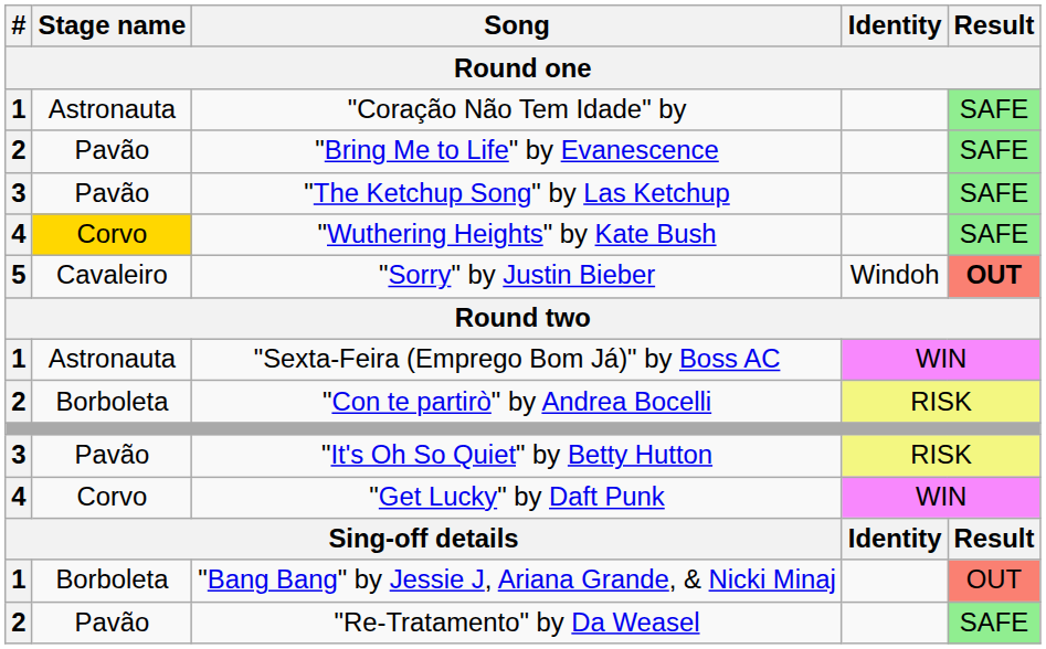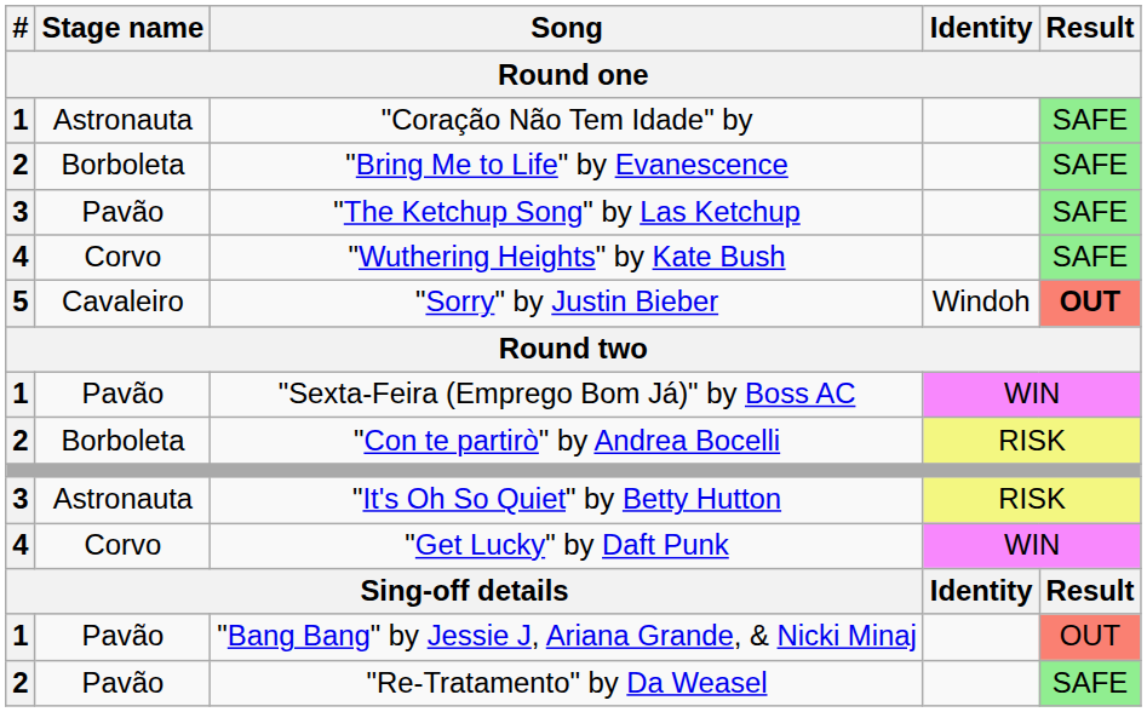 <table class="wikitable plainrowheaders" style="text-align: center;">
 <tr>
 <th>#</th>
 <th>Stage name</th>
 <th>Song</th>
 <th>Identity</th>
 <th colspan=2>Result</th>
 </tr>
 <tr>
 <th colspan="5">Round one</th>
 </tr>
 <tr>
 <th>1</th>
 <td>Astronauta</td>
 <td>"Coração Não Tem Idade" by </td>
 <td></td>
 <td colspan=2 bgcolor="lightgreen">SAFE</td>
 </tr>
 <tr>
 <th>2</th>
-<td>Pavão</td>
+<td>Borboleta</td>
 <td>"<a href='#'>Bring Me to Life</a>" by <a href='#'>Evanescence</a></td>
 <td></td>
 <td colspan=2 bgcolor="lightgreen">SAFE</td>
 </tr>
 <tr>
 <th>3</th>
 <td>Pavão</td>
 <td>"<a href='#'>The Ketchup Song</a>" by <a href='#'>Las Ketchup</a></td>
 <td></td>
 <td colspan=2 bgcolor="lightgreen">SAFE</td>
 </tr>
 <tr>
 <th>4</th>
-<td style="background: gold;">Corvo</td>
+<td>Corvo</td>
 <td>"<a href='#'>Wuthering Heights</a>" by <a href='#'>Kate Bush</a></td>
 <td></td>
 <td colspan=2 bgcolor="lightgreen">SAFE</td>
 </tr>
 <tr>
 <th>5</th>
 <td>Cavaleiro</td>
 <td>"<a href='#'>Sorry</a>" by <a href='#'>Justin Bieber</a></td>
 <td>Windoh</td>
 <td bgcolor=salmon><strong>OUT</strong></td>
 </tr>
 <tr>
 <th colspan="5">Round two</th>
 </tr>
 <tr>
 <th>1</th>
-<td>Astronauta</td>
+<td>Pavão</td>
 <td>"Sexta-Feira (Emprego Bom Já)" by <a href='#'>Boss AC</a></td>
 <td colspan="2" bgcolor="#F888FD">WIN</td>
 </tr>
 <tr>
 <th>2</th>
 <td>Borboleta</td>
 <td>"<a href='#'>Con te partirò</a>" by <a href='#'>Andrea Bocelli</a></td>
 <td colspan="2" bgcolor="#F3F781">RISK</td>
 </tr>
 <tr>
 <th colspan="5" style="background:darkgrey"></th>
 </tr>
 <tr>
 <th>3</th>
-<td>Pavão</td>
+<td>Astronauta</td>
 <td>"<a href='#'>It's Oh So Quiet</a>" by <a href='#'>Betty Hutton</a></td>
 <td colspan="2" bgcolor="#F3F781">RISK</td>
 </tr>
 <tr>
 <th>4</th>
 <td>Corvo</td>
 <td>"<a href='#'>Get Lucky</a>" by <a href='#'>Daft Punk</a></td>
 <td colspan="2" bgcolor="#F888FD">WIN</td>
 </tr>
 <tr>
 <th colspan="3">Sing-off details</th>
 <th>Identity</th>
 <th>Result</th>
 </tr>
 <tr>
 <th>1</th>
-<td>Borboleta</td>
+<td>Pavão</td>
 <td>"<a href='#'>Bang Bang</a>" by <a href='#'>Jessie J</a>, <a href='#'>Ariana Grande</a>, & <a href='#'>Nicki Minaj</a></td>
 <td></td>
 <td bgcolor=salmon>OUT</td>
 </tr>
 <tr>
 <th>2</th>
 <td>Pavão</td>
 <td>"Re-Tratamento" by <a href='#'>Da Weasel</a></td>
 <td></td>
 <td bgcolor=lightgreen>SAFE</td>
 </tr>
 </table>
